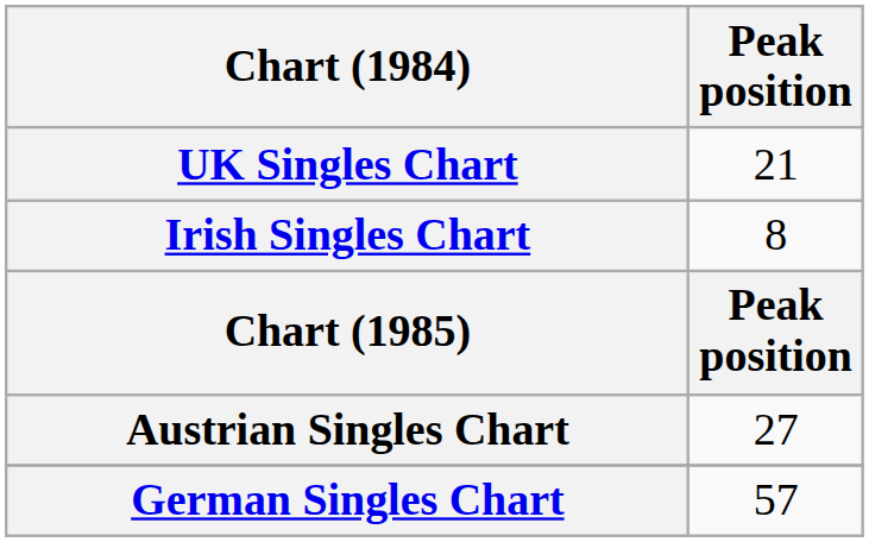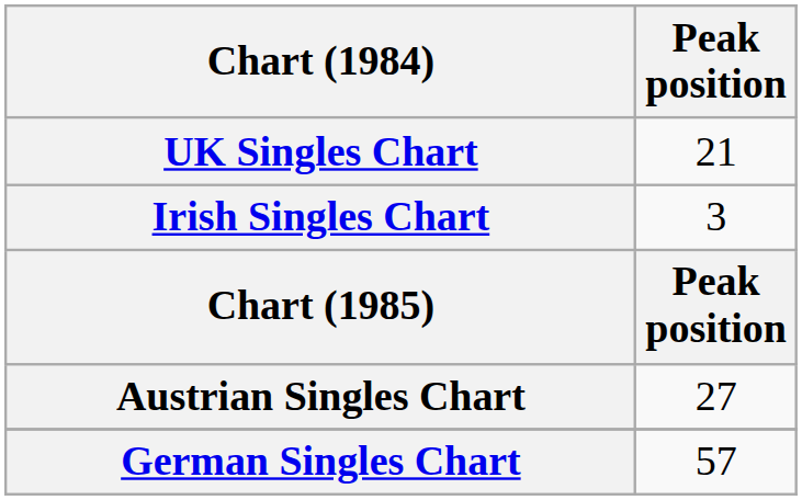 <table class="wikitable plainrowheaders">
 <tr>
 <th width=235>Chart (1984)</th>
 <th align="center">Peak<br>position</th>
 </tr>
 <tr>
 <th scope="row"><a href='#'>UK Singles Chart</a></th>
 <td align="center">21</td>
 </tr>
 <tr>
 <th scope="row"><a href='#'>Irish Singles Chart</a></th>
-<td align="center">8</td>
+<td align="center">3</td>
 </tr>
 <tr>
 <th align="left">Chart (1985)</th>
 <th align="center">Peak<br>position</th>
 </tr>
 <tr>
 <th scope="row">Austrian Singles Chart</th>
 <td align="center">27</td>
 </tr>
 <tr>
 </tr>
 <tr>
 <th scope="row"><a href='#'>German Singles Chart</a></th>
 <td align="center">57</td>
 </tr>
 </table>
